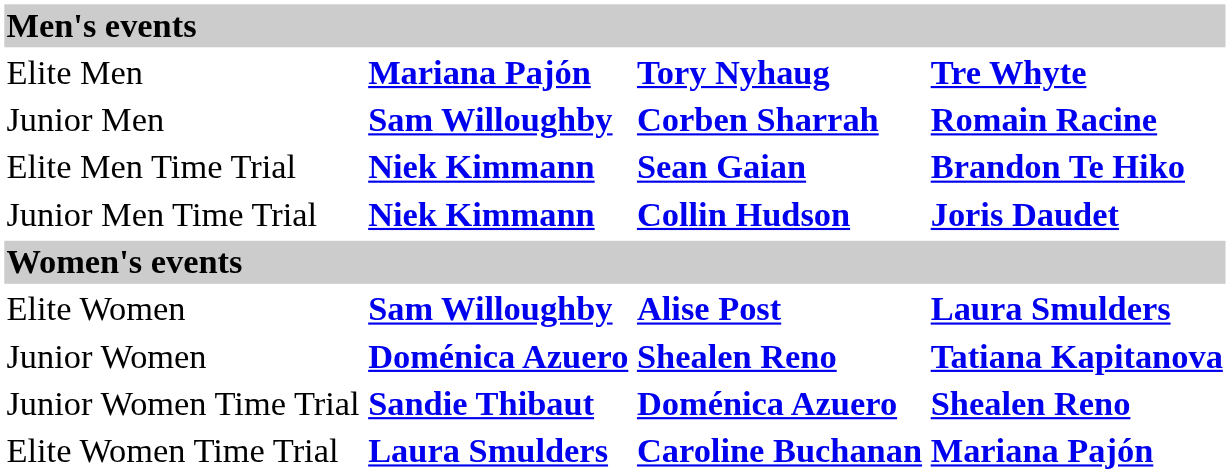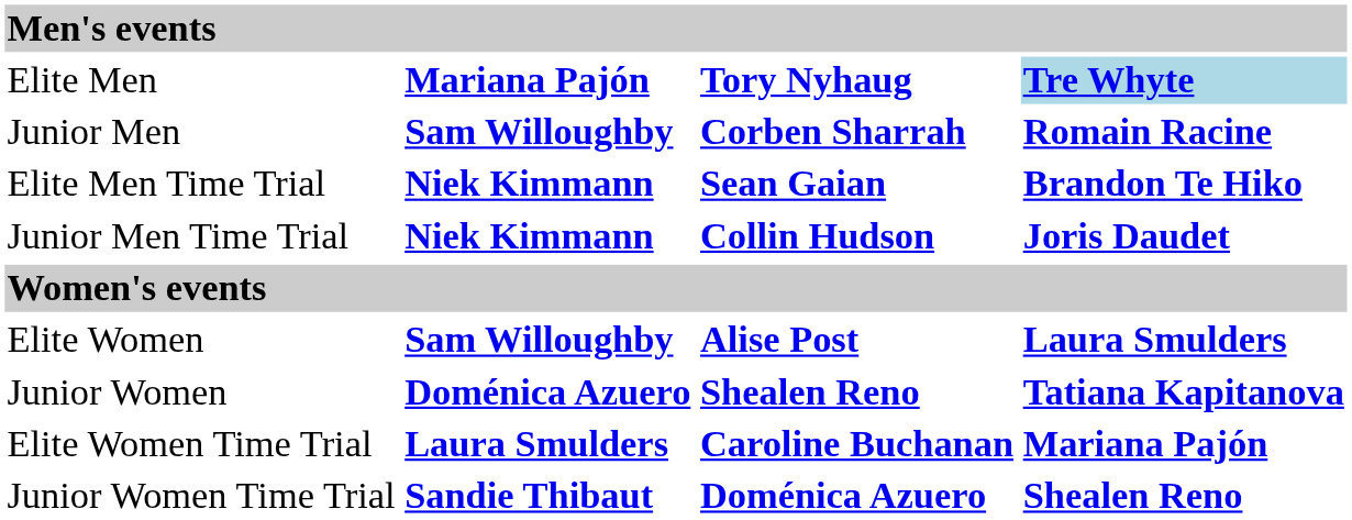 <table>
 <tr style="background:#ccc;">
 <td colspan=4><strong>Men's events</strong></td>
 </tr>
 <tr>
 <td>Elite Men</td>
 <td><strong><a href='#'>Mariana Pajón</a></strong><br></td>
 <td><strong><a href='#'>Tory Nyhaug</a></strong><br></td>
-<td><strong><a href='#'>Tre Whyte</a></strong><br></td>
+<td style="background: lightblue;"><strong><a href='#'>Tre Whyte</a></strong><br></td>
 </tr>
 <tr>
 <td>Junior Men</td>
 <td><strong><a href='#'>Sam Willoughby</a></strong><br></td>
 <td><strong><a href='#'>Corben Sharrah</a></strong><br></td>
 <td><strong><a href='#'>Romain Racine</a></strong><br></td>
 </tr>
 <tr>
 <td>Elite Men Time Trial</td>
 <td><strong><a href='#'>Niek Kimmann</a></strong><br></td>
 <td><strong><a href='#'>Sean Gaian</a></strong><br></td>
 <td><strong><a href='#'>Brandon Te Hiko</a></strong><br></td>
 </tr>
 <tr>
 <td>Junior Men Time Trial</td>
 <td><strong><a href='#'>Niek Kimmann</a></strong><br></td>
 <td><strong><a href='#'>Collin Hudson</a></strong><br></td>
 <td><strong><a href='#'>Joris Daudet</a></strong><br></td>
 </tr>
 <tr style="background:#ccc;">
 <td colspan=4><strong>Women's events</strong></td>
 </tr>
 <tr>
 <td>Elite Women</td>
 <td><strong><a href='#'>Sam Willoughby</a></strong><br></td>
 <td><strong><a href='#'>Alise Post</a></strong><br></td>
 <td><strong><a href='#'>Laura Smulders</a></strong><br></td>
 </tr>
 <tr>
 <td>Junior Women</td>
 <td><strong><a href='#'>Doménica Azuero</a></strong><br></td>
 <td><strong><a href='#'>Shealen Reno</a></strong><br></td>
 <td><strong><a href='#'>Tatiana Kapitanova</a></strong><br></td>
 </tr>
 <tr>
+<td>Elite Women Time Trial</td>
+<td><strong><a href='#'>Laura Smulders</a></strong><br></td>
+<td><strong><a href='#'>Caroline Buchanan</a></strong><br></td>
+<td><strong><a href='#'>Mariana Pajón</a></strong><br></td>
+</tr>
+<tr>
 <td>Junior Women Time Trial</td>
 <td><strong><a href='#'>Sandie Thibaut</a></strong><br></td>
 <td><strong><a href='#'>Doménica Azuero</a></strong><br></td>
 <td><strong><a href='#'>Shealen Reno</a></strong><br></td>
 </tr>
-<tr>
-<td>Elite Women Time Trial</td>
-<td><strong><a href='#'>Laura Smulders</a></strong><br></td>
-<td><strong><a href='#'>Caroline Buchanan</a></strong><br></td>
-<td><strong><a href='#'>Mariana Pajón</a></strong><br></td>
-</tr>
 </table>
